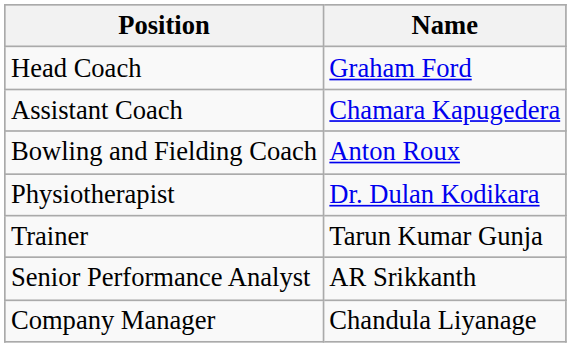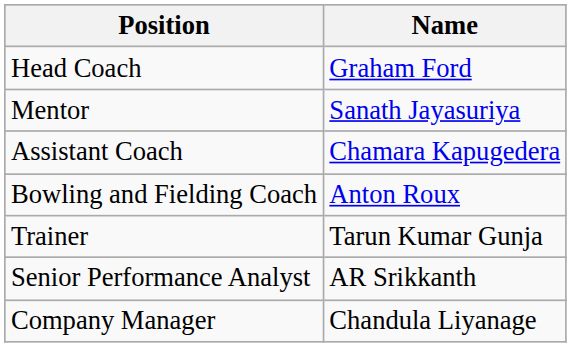 <table class="wikitable">
 <tr>
 <th>Position</th>
 <th>Name</th>
 </tr>
 <tr>
 <td>Head Coach</td>
 <td><a href='#'>Graham Ford</a></td>
 </tr>
 <tr>
+<td>Mentor</td>
+<td><a href='#'>Sanath Jayasuriya</a></td>
+</tr>
+<tr>
 <td>Assistant Coach</td>
 <td><a href='#'>Chamara Kapugedera</a></td>
 </tr>
 <tr>
 <td>Bowling and Fielding Coach</td>
 <td><a href='#'>Anton Roux</a></td>
-</tr>
-<tr>
-<td>Physiotherapist</td>
-<td><a href='#'>Dr. Dulan Kodikara</a></td>
 </tr>
 <tr>
 <td>Trainer</td>
 <td>Tarun Kumar Gunja</td>
 </tr>
 <tr>
 <td>Senior Performance Analyst</td>
 <td>AR Srikkanth</td>
 </tr>
 <tr>
 <td>Company Manager</td>
 <td>Chandula Liyanage</td>
 </tr>
 </table>
